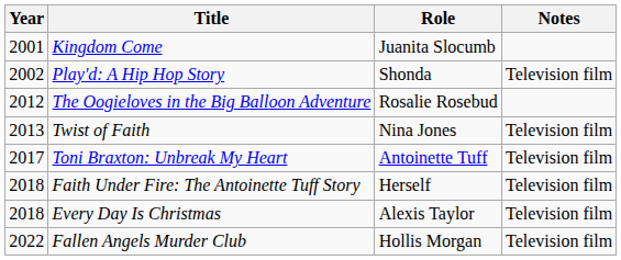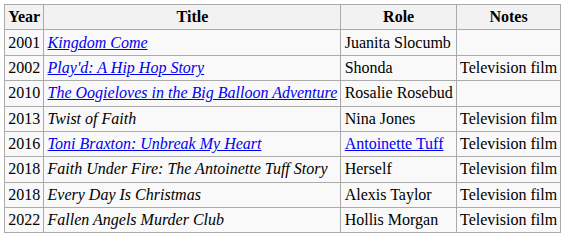 <table class="wikitable plainrowheaders" style="text-align:left;">
 <tr>
 <th>Year</th>
 <th>Title</th>
 <th>Role</th>
 <th>Notes</th>
 </tr>
 <tr>
 <td>2001</td>
 <td><em><a href='#'>Kingdom Come</a></em></td>
 <td>Juanita Slocumb</td>
 <td></td>
 </tr>
 <tr>
 <td>2002</td>
 <td><em><a href='#'>Play'd: A Hip Hop Story</a></em></td>
 <td>Shonda</td>
 <td>Television film</td>
 </tr>
 <tr>
-<td>2012</td>
+<td>2010</td>
 <td><em><a href='#'>The Oogieloves in the Big Balloon Adventure</a></em></td>
 <td>Rosalie Rosebud</td>
 <td></td>
 </tr>
 <tr>
 <td>2013</td>
 <td><em>Twist of Faith</em></td>
 <td>Nina Jones</td>
 <td>Television film</td>
 </tr>
 <tr>
-<td>2017</td>
+<td>2016</td>
 <td><em><a href='#'>Toni Braxton: Unbreak My Heart</a></em></td>
 <td><a href='#'>Antoinette Tuff</a></td>
 <td>Television film</td>
 </tr>
 <tr>
 <td>2018</td>
 <td><em>Faith Under Fire: The Antoinette Tuff Story</em></td>
 <td>Herself</td>
 <td>Television film</td>
 </tr>
 <tr>
 <td>2018</td>
 <td><em>Every Day Is Christmas</em></td>
 <td>Alexis Taylor</td>
 <td>Television film</td>
 </tr>
 <tr>
 <td>2022</td>
 <td><em>Fallen Angels Murder Club</em></td>
 <td>Hollis Morgan</td>
 <td>Television film</td>
 </tr>
 </table>
